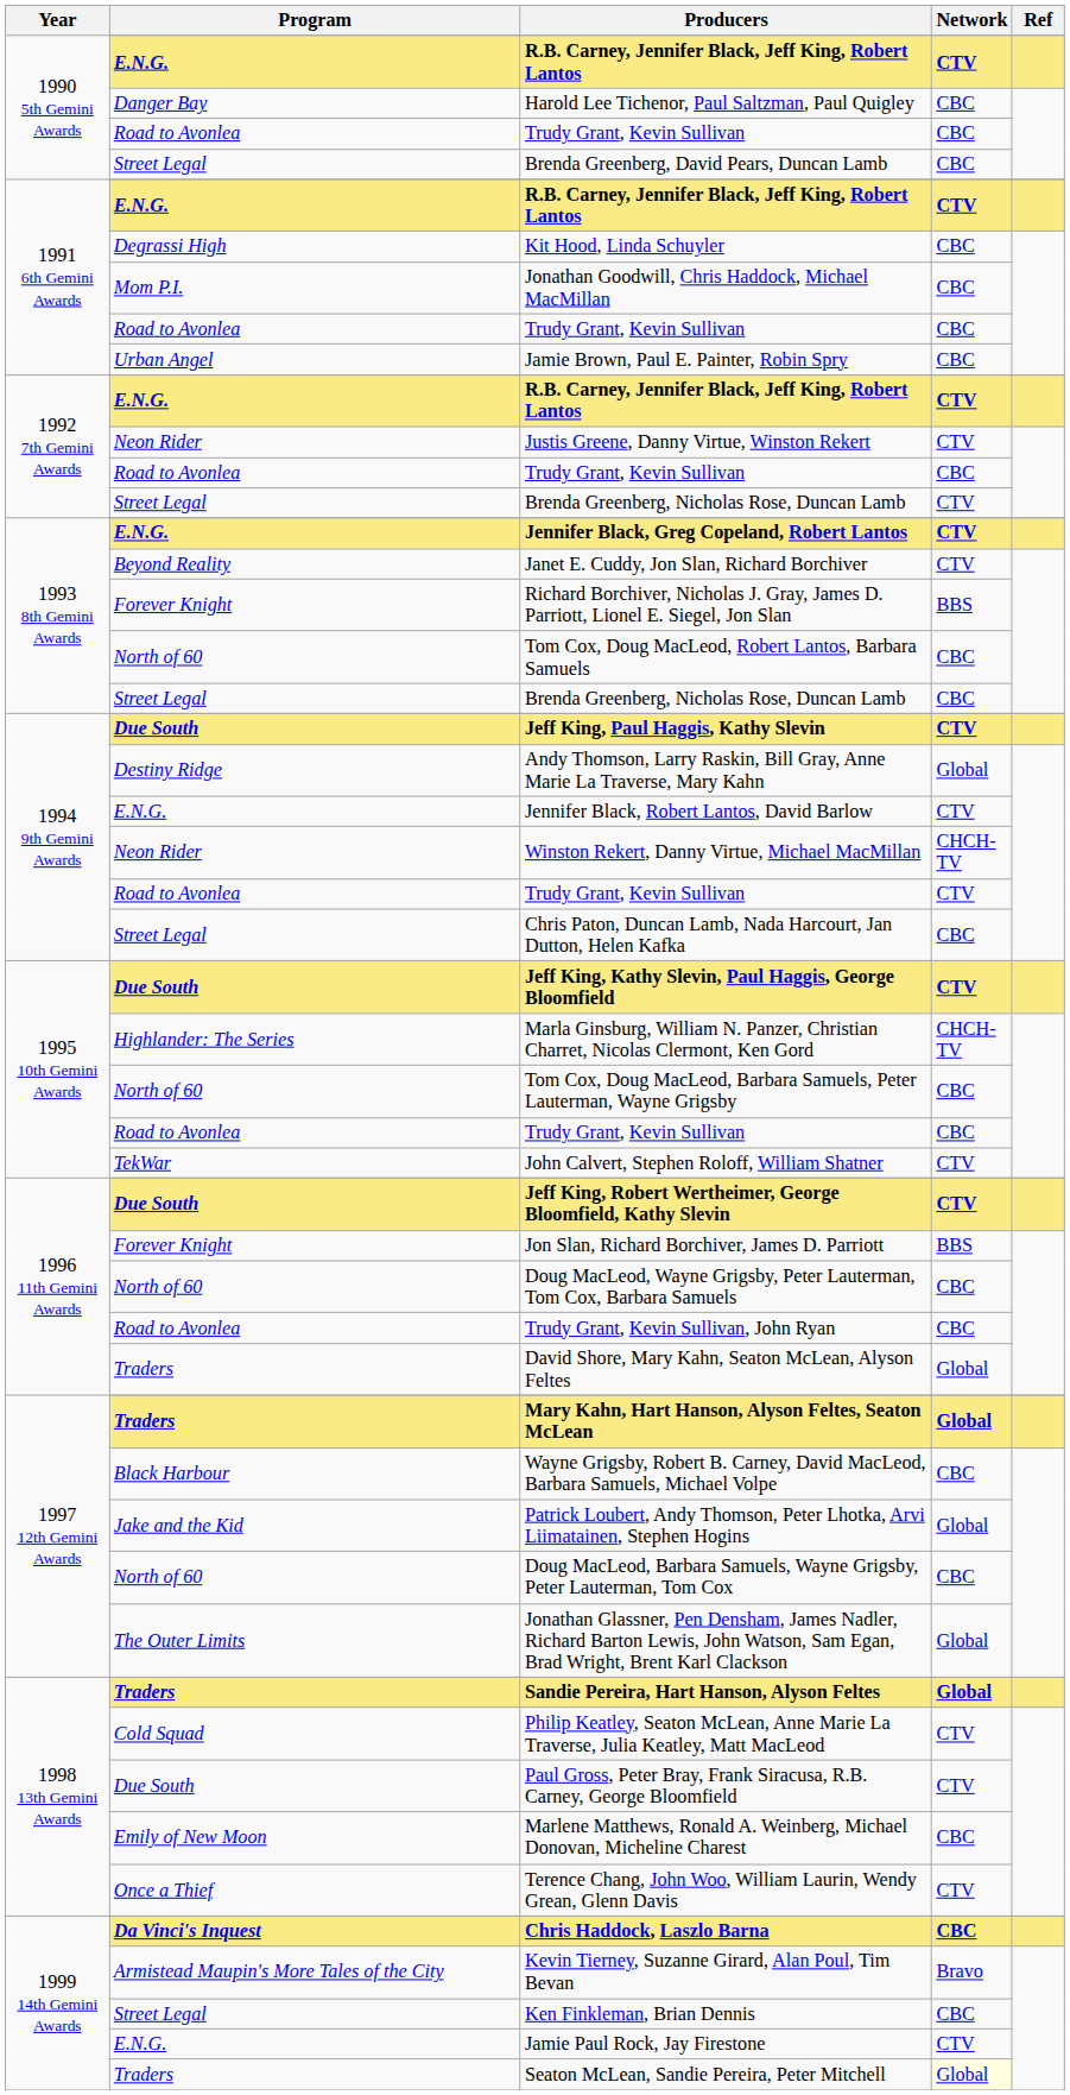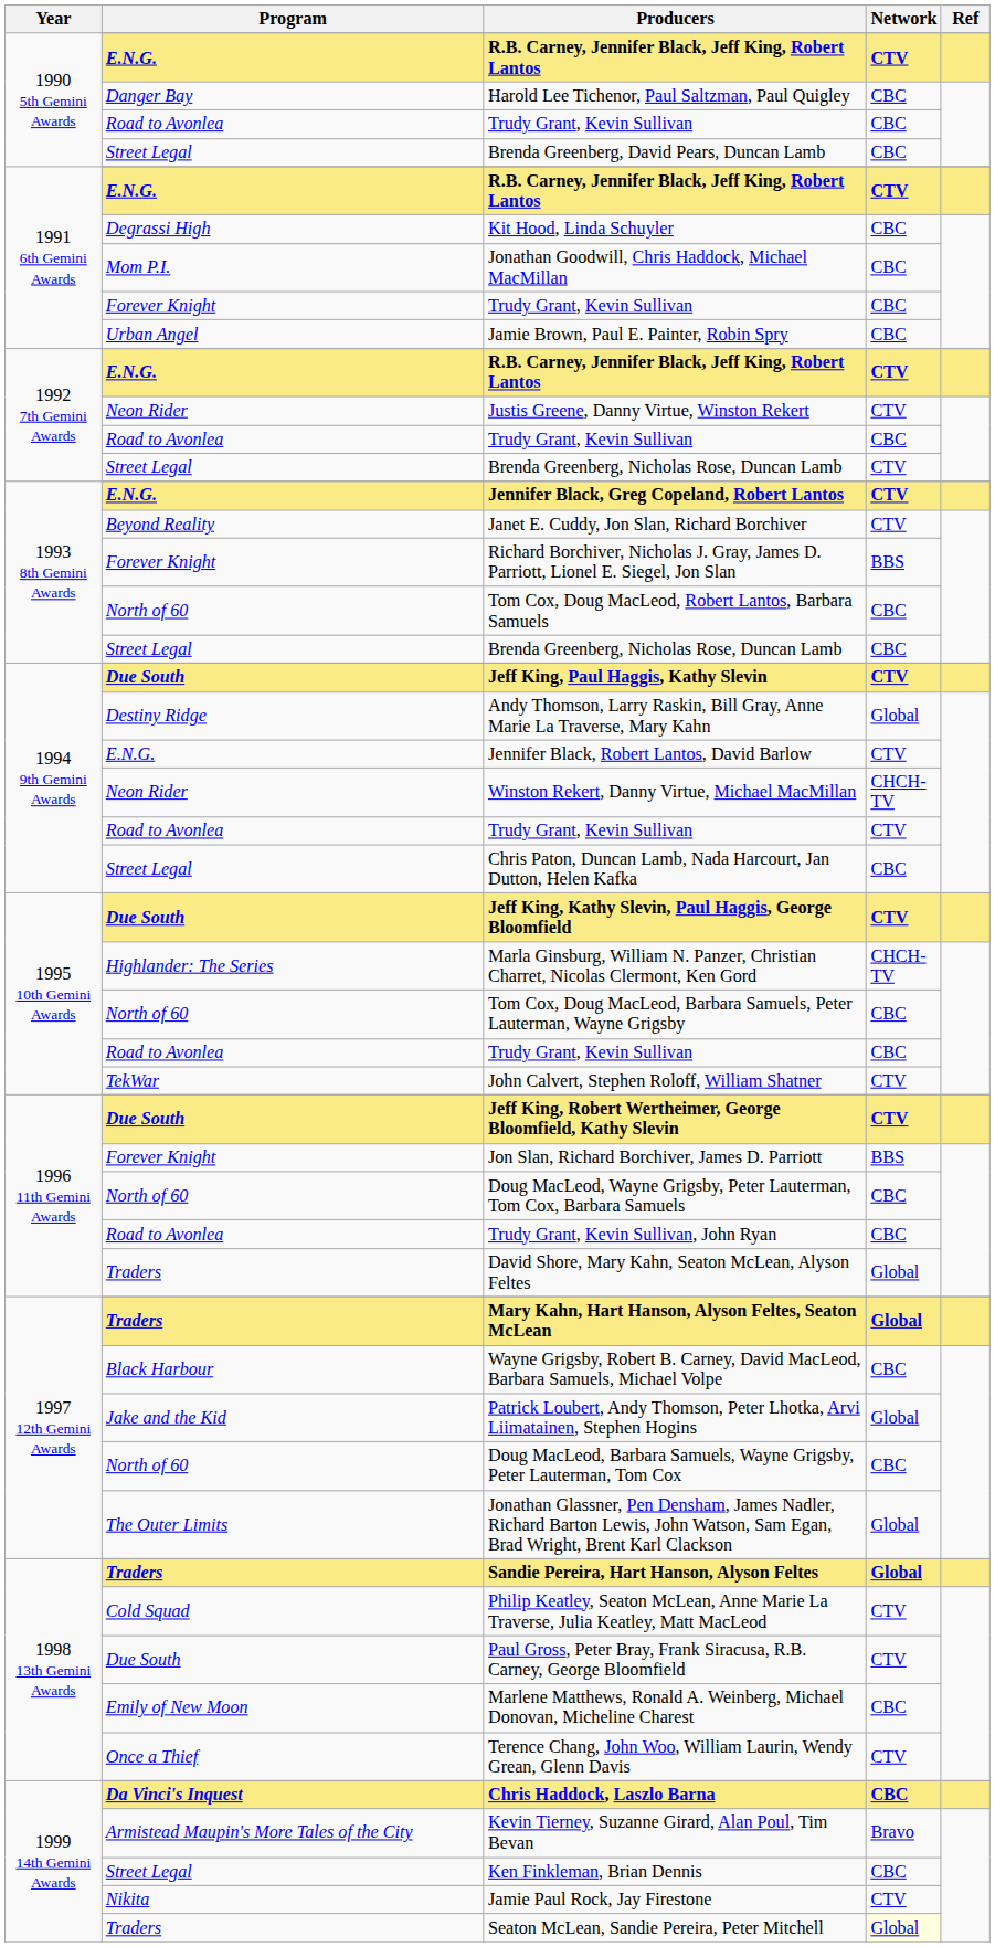 <table class="wikitable" style="width:100%">
 <tr>
 <th style="width:10%;">Year</th>
 <th style="width:40%;">Program</th>
 <th style="width:40%;">Producers</th>
 <th style="width:5%;">Network</th>
 <th style="width:5%;">Ref</th>
 </tr>
 <tr>
 <td rowspan="5" style="text-align:center">1990<br><small><a href='#'>5th Gemini Awards</a></small></td>
 </tr>
 <tr style="background:#FAEB86;">
 <td><strong><em><a href='#'>E.N.G.</a></em></strong></td>
 <td><strong>R.B. Carney, Jennifer Black, Jeff King, <a href='#'>Robert Lantos</a></strong></td>
 <td><strong><a href='#'>CTV</a></strong></td>
 <td></td>
 </tr>
 <tr>
 <td><em><a href='#'>Danger Bay</a></em></td>
 <td>Harold Lee Tichenor, <a href='#'>Paul Saltzman</a>, Paul Quigley</td>
 <td><a href='#'>CBC</a></td>
 <td rowspan=3></td>
 </tr>
 <tr>
 <td><em><a href='#'>Road to Avonlea</a></em></td>
 <td><a href='#'>Trudy Grant</a>, <a href='#'>Kevin Sullivan</a></td>
 <td><a href='#'>CBC</a></td>
 </tr>
 <tr>
 <td><em><a href='#'>Street Legal</a></em></td>
 <td>Brenda Greenberg, David Pears, Duncan Lamb</td>
 <td><a href='#'>CBC</a></td>
 </tr>
 <tr>
 <td rowspan="6" style="text-align:center">1991<br><small><a href='#'>6th Gemini Awards</a></small></td>
 </tr>
 <tr style="background:#FAEB86;">
 <td><strong><em><a href='#'>E.N.G.</a></em></strong></td>
 <td><strong>R.B. Carney, Jennifer Black, Jeff King, <a href='#'>Robert Lantos</a></strong></td>
 <td><strong><a href='#'>CTV</a></strong></td>
 <td></td>
 </tr>
 <tr>
 <td><em><a href='#'>Degrassi High</a></em></td>
 <td><a href='#'>Kit Hood</a>, <a href='#'>Linda Schuyler</a></td>
 <td><a href='#'>CBC</a></td>
 <td rowspan=4></td>
 </tr>
 <tr>
 <td><em><a href='#'>Mom P.I.</a></em></td>
 <td>Jonathan Goodwill, <a href='#'>Chris Haddock</a>, <a href='#'>Michael MacMillan</a></td>
 <td><a href='#'>CBC</a></td>
 </tr>
 <tr>
-<td><em><a href='#'>Road to Avonlea</a></em></td>
+<td><em><a href='#'>Forever Knight</a></em></td>
 <td><a href='#'>Trudy Grant</a>, <a href='#'>Kevin Sullivan</a></td>
 <td><a href='#'>CBC</a></td>
 </tr>
 <tr>
 <td><em><a href='#'>Urban Angel</a></em></td>
 <td>Jamie Brown, Paul E. Painter, <a href='#'>Robin Spry</a></td>
 <td><a href='#'>CBC</a></td>
 </tr>
 <tr>
 <td rowspan="5" style="text-align:center">1992<br><small><a href='#'>7th Gemini Awards</a></small></td>
 </tr>
 <tr style="background:#FAEB86;">
 <td><strong><em><a href='#'>E.N.G.</a></em></strong></td>
 <td><strong>R.B. Carney, Jennifer Black, Jeff King, <a href='#'>Robert Lantos</a></strong></td>
 <td><strong><a href='#'>CTV</a></strong></td>
 <td></td>
 </tr>
 <tr>
 <td><em><a href='#'>Neon Rider</a></em></td>
 <td><a href='#'>Justis Greene</a>, Danny Virtue, <a href='#'>Winston Rekert</a></td>
 <td><a href='#'>CTV</a></td>
 <td rowspan=3></td>
 </tr>
 <tr>
 <td><em><a href='#'>Road to Avonlea</a></em></td>
 <td><a href='#'>Trudy Grant</a>, <a href='#'>Kevin Sullivan</a></td>
 <td><a href='#'>CBC</a></td>
 </tr>
 <tr>
 <td><em><a href='#'>Street Legal</a></em></td>
 <td>Brenda Greenberg, Nicholas Rose, Duncan Lamb</td>
 <td><a href='#'>CTV</a></td>
 </tr>
 <tr>
 <td rowspan="6" style="text-align:center">1993<br><small><a href='#'>8th Gemini Awards</a></small></td>
 </tr>
 <tr style="background:#FAEB86;">
 <td><strong><em><a href='#'>E.N.G.</a></em></strong></td>
 <td><strong>Jennifer Black, Greg Copeland, <a href='#'>Robert Lantos</a></strong></td>
 <td><strong><a href='#'>CTV</a></strong></td>
 <td></td>
 </tr>
 <tr>
 <td><em><a href='#'>Beyond Reality</a></em></td>
 <td>Janet E. Cuddy, Jon Slan, Richard Borchiver</td>
 <td><a href='#'>CTV</a></td>
 <td rowspan=4></td>
 </tr>
 <tr>
 <td><em><a href='#'>Forever Knight</a></em></td>
 <td>Richard Borchiver, Nicholas J. Gray, James D. Parriott, Lionel E. Siegel, Jon Slan</td>
 <td><a href='#'>BBS</a></td>
 </tr>
 <tr>
 <td><em><a href='#'>North of 60</a></em></td>
 <td>Tom Cox, Doug MacLeod, <a href='#'>Robert Lantos</a>, Barbara Samuels</td>
 <td><a href='#'>CBC</a></td>
 </tr>
 <tr>
 <td><em><a href='#'>Street Legal</a></em></td>
 <td>Brenda Greenberg, Nicholas Rose, Duncan Lamb</td>
 <td><a href='#'>CBC</a></td>
 </tr>
 <tr>
 <td rowspan="7" style="text-align:center">1994<br><small><a href='#'>9th Gemini Awards</a></small></td>
 </tr>
 <tr style="background:#FAEB86;">
 <td><strong><em><a href='#'>Due South</a></em></strong></td>
 <td><strong>Jeff King, <a href='#'>Paul Haggis</a>, Kathy Slevin</strong></td>
 <td><strong><a href='#'>CTV</a></strong></td>
 <td></td>
 </tr>
 <tr>
 <td><em><a href='#'>Destiny Ridge</a></em></td>
 <td>Andy Thomson, Larry Raskin, Bill Gray, Anne Marie La Traverse, Mary Kahn</td>
 <td><a href='#'>Global</a></td>
 <td rowspan=5></td>
 </tr>
 <tr>
 <td><em><a href='#'>E.N.G.</a></em></td>
 <td>Jennifer Black, <a href='#'>Robert Lantos</a>, David Barlow</td>
 <td><a href='#'>CTV</a></td>
 </tr>
 <tr>
 <td><em><a href='#'>Neon Rider</a></em></td>
 <td><a href='#'>Winston Rekert</a>, Danny Virtue, <a href='#'>Michael MacMillan</a></td>
 <td><a href='#'>CHCH-TV</a></td>
 </tr>
 <tr>
 <td><em><a href='#'>Road to Avonlea</a></em></td>
 <td><a href='#'>Trudy Grant</a>, <a href='#'>Kevin Sullivan</a></td>
 <td><a href='#'>CTV</a></td>
 </tr>
 <tr>
 <td><em><a href='#'>Street Legal</a></em></td>
 <td>Chris Paton, Duncan Lamb, Nada Harcourt, Jan Dutton, Helen Kafka</td>
 <td><a href='#'>CBC</a></td>
 </tr>
 <tr>
 <td rowspan="6" style="text-align:center">1995<br><small><a href='#'>10th Gemini Awards</a></small></td>
 </tr>
 <tr style="background:#FAEB86;">
 <td><strong><em><a href='#'>Due South</a></em></strong></td>
 <td><strong>Jeff King, Kathy Slevin, <a href='#'>Paul Haggis</a>, George Bloomfield</strong></td>
 <td><strong><a href='#'>CTV</a></strong></td>
 <td></td>
 </tr>
 <tr>
 <td><em><a href='#'>Highlander: The Series</a></em></td>
 <td>Marla Ginsburg, William N. Panzer, Christian Charret, Nicolas Clermont, Ken Gord</td>
 <td><a href='#'>CHCH-TV</a></td>
 <td rowspan=4></td>
 </tr>
 <tr>
 <td><em><a href='#'>North of 60</a></em></td>
 <td>Tom Cox, Doug MacLeod, Barbara Samuels, Peter Lauterman, Wayne Grigsby</td>
 <td><a href='#'>CBC</a></td>
 </tr>
 <tr>
 <td><em><a href='#'>Road to Avonlea</a></em></td>
 <td><a href='#'>Trudy Grant</a>, <a href='#'>Kevin Sullivan</a></td>
 <td><a href='#'>CBC</a></td>
 </tr>
 <tr>
 <td><em><a href='#'>TekWar</a></em></td>
 <td>John Calvert, Stephen Roloff, <a href='#'>William Shatner</a></td>
 <td><a href='#'>CTV</a></td>
 </tr>
 <tr>
 <td rowspan="6" style="text-align:center">1996<br><small><a href='#'>11th Gemini Awards</a></small></td>
 </tr>
 <tr style="background:#FAEB86;">
 <td><strong><em><a href='#'>Due South</a></em></strong></td>
 <td><strong>Jeff King, Robert Wertheimer, George Bloomfield, Kathy Slevin</strong></td>
 <td><strong><a href='#'>CTV</a></strong></td>
 <td></td>
 </tr>
 <tr>
 <td><em><a href='#'>Forever Knight</a></em></td>
 <td>Jon Slan, Richard Borchiver, James D. Parriott</td>
 <td><a href='#'>BBS</a></td>
 <td rowspan=4></td>
 </tr>
 <tr>
 <td><em><a href='#'>North of 60</a></em></td>
 <td>Doug MacLeod, Wayne Grigsby, Peter Lauterman, Tom Cox, Barbara Samuels</td>
 <td><a href='#'>CBC</a></td>
 </tr>
 <tr>
 <td><em><a href='#'>Road to Avonlea</a></em></td>
 <td><a href='#'>Trudy Grant</a>, <a href='#'>Kevin Sullivan</a>, John Ryan</td>
 <td><a href='#'>CBC</a></td>
 </tr>
 <tr>
 <td><em><a href='#'>Traders</a></em></td>
 <td>David Shore, Mary Kahn, Seaton McLean, Alyson Feltes</td>
 <td><a href='#'>Global</a></td>
 </tr>
 <tr>
 <td rowspan="6" style="text-align:center">1997<br><small><a href='#'>12th Gemini Awards</a></small></td>
 </tr>
 <tr style="background:#FAEB86;">
 <td><strong><em><a href='#'>Traders</a></em></strong></td>
 <td><strong>Mary Kahn, Hart Hanson, Alyson Feltes, Seaton McLean</strong></td>
 <td><strong><a href='#'>Global</a></strong></td>
 <td></td>
 </tr>
 <tr>
 <td><em><a href='#'>Black Harbour</a></em></td>
 <td>Wayne Grigsby, Robert B. Carney, David MacLeod, Barbara Samuels, Michael Volpe</td>
 <td><a href='#'>CBC</a></td>
 <td rowspan=4></td>
 </tr>
 <tr>
 <td><em><a href='#'>Jake and the Kid</a></em></td>
 <td><a href='#'>Patrick Loubert</a>, Andy Thomson, Peter Lhotka, <a href='#'>Arvi Liimatainen</a>, Stephen Hogins</td>
 <td><a href='#'>Global</a></td>
 </tr>
 <tr>
 <td><em><a href='#'>North of 60</a></em></td>
 <td>Doug MacLeod, Barbara Samuels, Wayne Grigsby, Peter Lauterman, Tom Cox</td>
 <td><a href='#'>CBC</a></td>
 </tr>
 <tr>
 <td><em><a href='#'>The Outer Limits</a></em></td>
 <td>Jonathan Glassner, <a href='#'>Pen Densham</a>, James Nadler, Richard Barton Lewis, John Watson, Sam Egan, Brad Wright, Brent Karl Clackson</td>
 <td><a href='#'>Global</a></td>
 </tr>
 <tr>
 <td rowspan="6" style="text-align:center">1998<br><small><a href='#'>13th Gemini Awards</a></small></td>
 </tr>
 <tr style="background:#FAEB86;">
 <td><strong><em><a href='#'>Traders</a></em></strong></td>
 <td><strong>Sandie Pereira, Hart Hanson, Alyson Feltes</strong></td>
 <td><strong><a href='#'>Global</a></strong></td>
 <td></td>
 </tr>
 <tr>
 <td><em><a href='#'>Cold Squad</a></em></td>
 <td><a href='#'>Philip Keatley</a>, Seaton McLean, Anne Marie La Traverse, Julia Keatley, Matt MacLeod</td>
 <td><a href='#'>CTV</a></td>
 <td rowspan=4></td>
 </tr>
 <tr>
 <td><em><a href='#'>Due South</a></em></td>
 <td><a href='#'>Paul Gross</a>, Peter Bray, Frank Siracusa, R.B. Carney, George Bloomfield</td>
 <td><a href='#'>CTV</a></td>
 </tr>
 <tr>
 <td><em><a href='#'>Emily of New Moon</a></em></td>
 <td>Marlene Matthews, Ronald A. Weinberg, Michael Donovan, Micheline Charest</td>
 <td><a href='#'>CBC</a></td>
 </tr>
 <tr>
 <td><em><a href='#'>Once a Thief</a></em></td>
 <td>Terence Chang, <a href='#'>John Woo</a>, William Laurin, Wendy Grean, Glenn Davis</td>
 <td><a href='#'>CTV</a></td>
 </tr>
 <tr>
 <td rowspan="6" style="text-align:center">1999<br><small><a href='#'>14th Gemini Awards</a></small></td>
 </tr>
 <tr style="background:#FAEB86;">
 <td><strong><em><a href='#'>Da Vinci's Inquest</a></em></strong></td>
 <td><strong><a href='#'>Chris Haddock</a>, <a href='#'>Laszlo Barna</a></strong></td>
 <td><strong><a href='#'>CBC</a></strong></td>
 <td></td>
 </tr>
 <tr>
 <td><em><a href='#'>Armistead Maupin's More Tales of the City</a></em></td>
 <td><a href='#'>Kevin Tierney</a>, Suzanne Girard, <a href='#'>Alan Poul</a>, Tim Bevan</td>
 <td><a href='#'>Bravo</a></td>
 <td rowspan=4></td>
 </tr>
 <tr>
 <td><em><a href='#'>Street Legal</a></em></td>
 <td><a href='#'>Ken Finkleman</a>, Brian Dennis</td>
 <td><a href='#'>CBC</a></td>
 </tr>
 <tr>
-<td><em><a href='#'>E.N.G.</a></em></td>
+<td><em><a href='#'>Nikita</a></em></td>
 <td>Jamie Paul Rock, Jay Firestone</td>
 <td><a href='#'>CTV</a></td>
 </tr>
 <tr>
 <td><em><a href='#'>Traders</a></em></td>
 <td>Seaton McLean, Sandie Pereira, Peter Mitchell</td>
 <td style="background: lightyellow;"><a href='#'>Global</a></td>
 </tr>
 </table>
